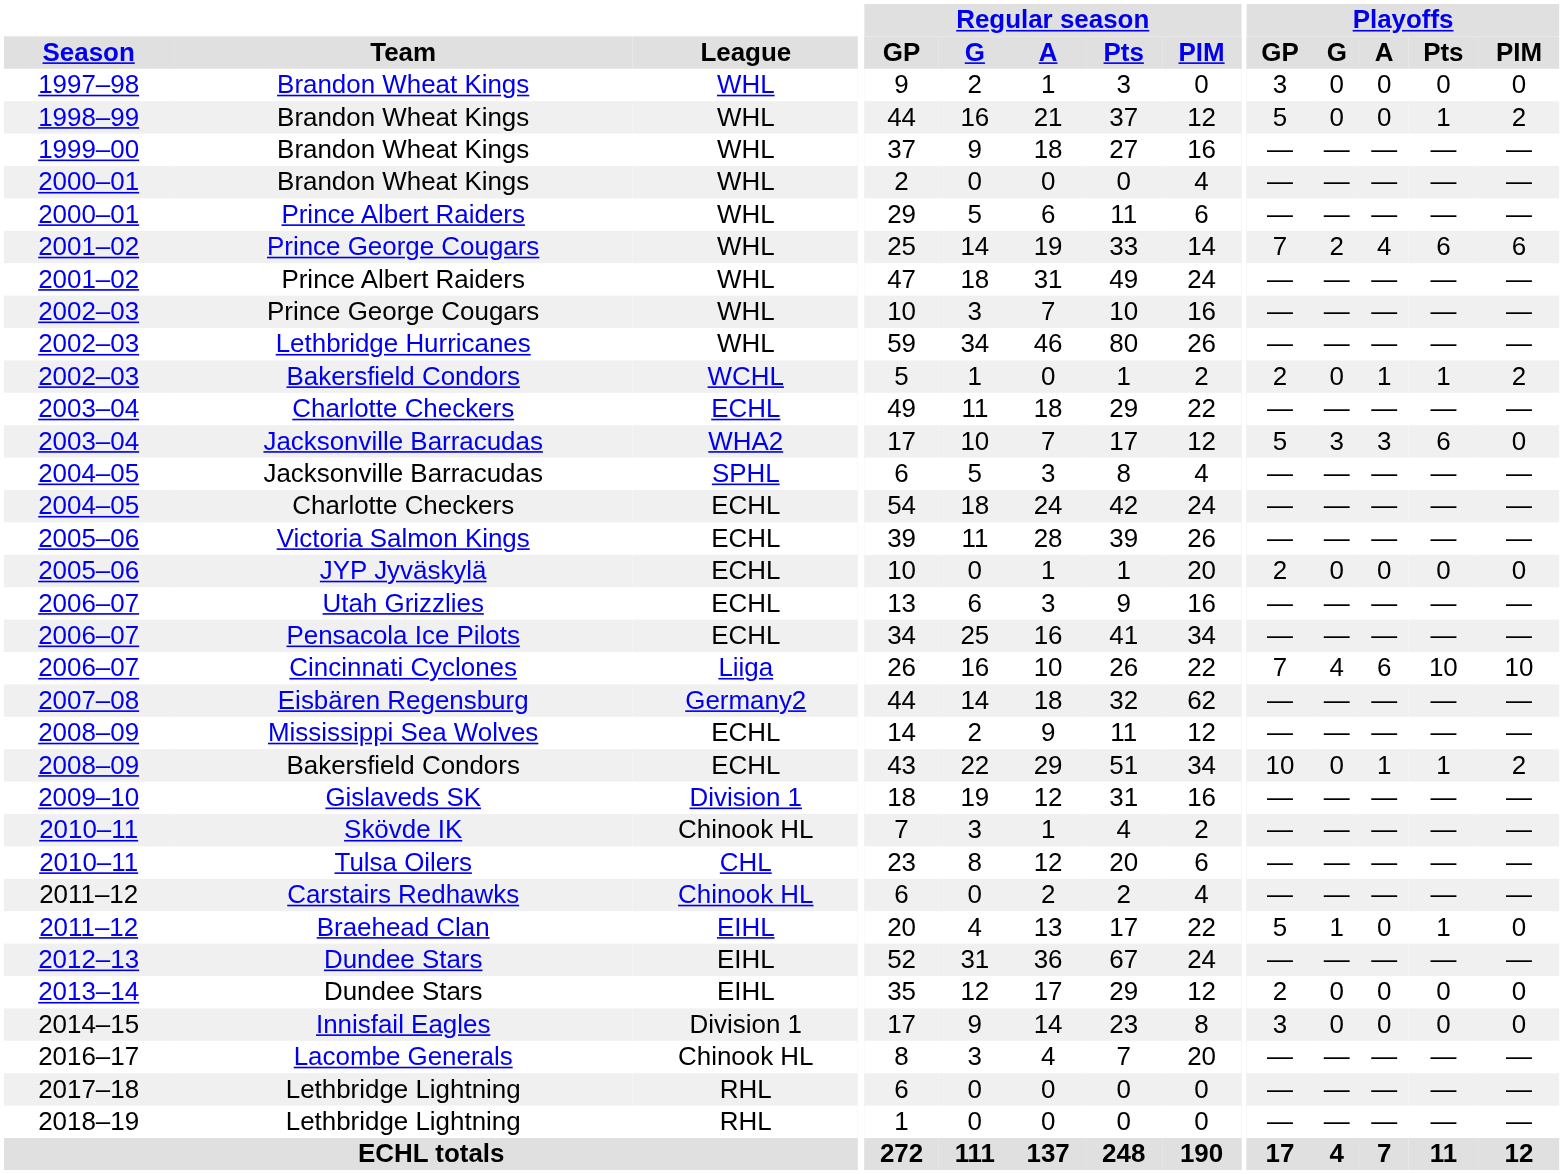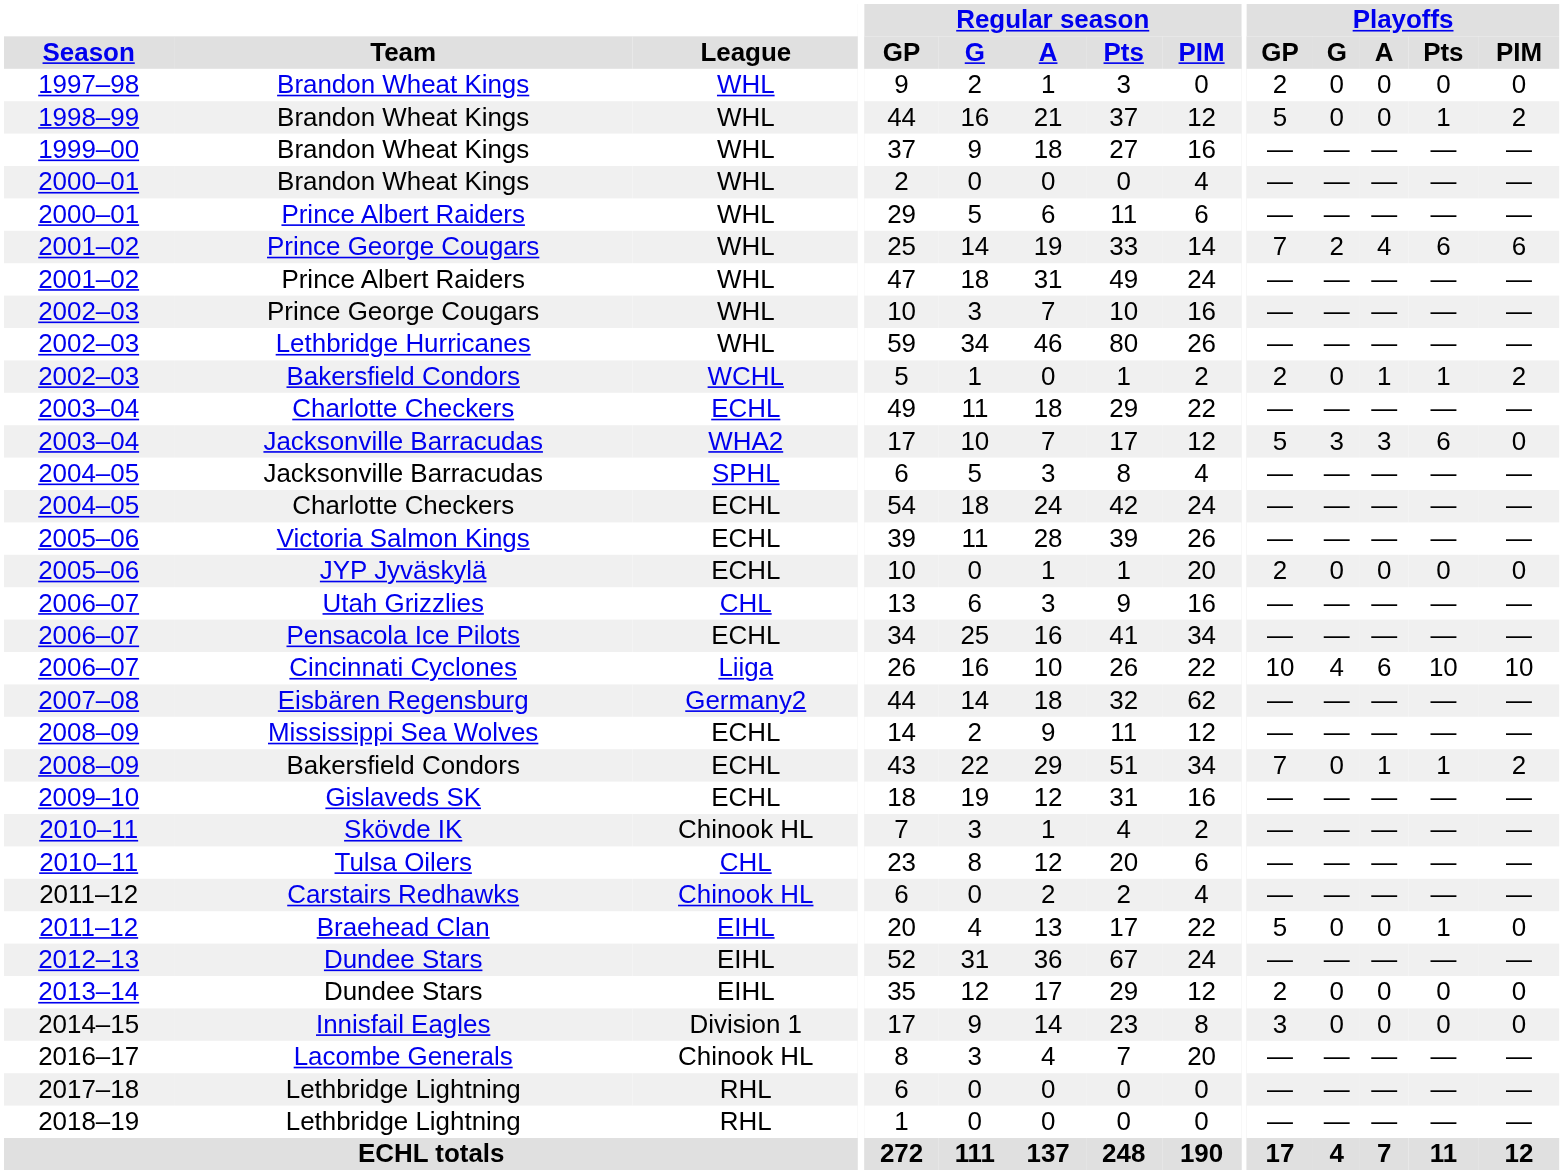 <table border="0" cellpadding="1" cellspacing="0" style="text-align:center; width:60em">
 <tr bgcolor="#e0e0e0">
 <th colspan="3" bgcolor="#ffffff"></th>
 <th rowspan="99" bgcolor="#ffffff"></th>
 <th colspan="5"><a href='#'>Regular season</a></th>
 <th rowspan="99" bgcolor="#ffffff"></th>
 <th colspan="5"><a href='#'>Playoffs</a></th>
 </tr>
 <tr bgcolor="#e0e0e0">
 <th><a href='#'>Season</a></th>
 <th>Team</th>
 <th>League</th>
 <th>GP</th>
 <th><a href='#'>G</a></th>
 <th><a href='#'>A</a></th>
 <th><a href='#'>Pts</a></th>
 <th><a href='#'>PIM</a></th>
 <th>GP</th>
 <th>G</th>
 <th>A</th>
 <th>Pts</th>
 <th>PIM</th>
 </tr>
 <tr>
 <td><a href='#'>1997–98</a></td>
 <td><a href='#'>Brandon Wheat Kings</a></td>
 <td><a href='#'>WHL</a></td>
 <td>9</td>
 <td>2</td>
 <td>1</td>
 <td>3</td>
 <td>0</td>
-<td>3</td>
+<td>2</td>
 <td>0</td>
 <td>0</td>
 <td>0</td>
 <td>0</td>
 </tr>
 <tr bgcolor="#f0f0f0">
 <td><a href='#'>1998–99</a></td>
 <td>Brandon Wheat Kings</td>
 <td>WHL</td>
 <td>44</td>
 <td>16</td>
 <td>21</td>
 <td>37</td>
 <td>12</td>
 <td>5</td>
 <td>0</td>
 <td>0</td>
 <td>1</td>
 <td>2</td>
 </tr>
 <tr>
 <td><a href='#'>1999–00</a></td>
 <td>Brandon Wheat Kings</td>
 <td>WHL</td>
 <td>37</td>
 <td>9</td>
 <td>18</td>
 <td>27</td>
 <td>16</td>
 <td>—</td>
 <td>—</td>
 <td>—</td>
 <td>—</td>
 <td>—</td>
 </tr>
 <tr bgcolor="#f0f0f0">
 <td><a href='#'>2000–01</a></td>
 <td>Brandon Wheat Kings</td>
 <td>WHL</td>
 <td>2</td>
 <td>0</td>
 <td>0</td>
 <td>0</td>
 <td>4</td>
 <td>—</td>
 <td>—</td>
 <td>—</td>
 <td>—</td>
 <td>—</td>
 </tr>
 <tr>
 <td><a href='#'>2000–01</a></td>
 <td><a href='#'>Prince Albert Raiders</a></td>
 <td>WHL</td>
 <td>29</td>
 <td>5</td>
 <td>6</td>
 <td>11</td>
 <td>6</td>
 <td>—</td>
 <td>—</td>
 <td>—</td>
 <td>—</td>
 <td>—</td>
 </tr>
 <tr bgcolor="#f0f0f0">
 <td><a href='#'>2001–02</a></td>
 <td><a href='#'>Prince George Cougars</a></td>
 <td>WHL</td>
 <td>25</td>
 <td>14</td>
 <td>19</td>
 <td>33</td>
 <td>14</td>
 <td>7</td>
 <td>2</td>
 <td>4</td>
 <td>6</td>
 <td>6</td>
 </tr>
 <tr>
 <td><a href='#'>2001–02</a></td>
 <td>Prince Albert Raiders</td>
 <td>WHL</td>
 <td>47</td>
 <td>18</td>
 <td>31</td>
 <td>49</td>
 <td>24</td>
 <td>—</td>
 <td>—</td>
 <td>—</td>
 <td>—</td>
 <td>—</td>
 </tr>
 <tr bgcolor="#f0f0f0">
 <td><a href='#'>2002–03</a></td>
 <td>Prince George Cougars</td>
 <td>WHL</td>
 <td>10</td>
 <td>3</td>
 <td>7</td>
 <td>10</td>
 <td>16</td>
 <td>—</td>
 <td>—</td>
 <td>—</td>
 <td>—</td>
 <td>—</td>
 </tr>
 <tr>
 <td><a href='#'>2002–03</a></td>
 <td><a href='#'>Lethbridge Hurricanes</a></td>
 <td>WHL</td>
 <td>59</td>
 <td>34</td>
 <td>46</td>
 <td>80</td>
 <td>26</td>
 <td>—</td>
 <td>—</td>
 <td>—</td>
 <td>—</td>
 <td>—</td>
 </tr>
 <tr bgcolor="#f0f0f0">
 <td><a href='#'>2002–03</a></td>
 <td><a href='#'>Bakersfield Condors</a></td>
 <td><a href='#'>WCHL</a></td>
 <td>5</td>
 <td>1</td>
 <td>0</td>
 <td>1</td>
 <td>2</td>
 <td>2</td>
 <td>0</td>
 <td>1</td>
 <td>1</td>
 <td>2</td>
 </tr>
 <tr>
 <td><a href='#'>2003–04</a></td>
 <td><a href='#'>Charlotte Checkers</a></td>
 <td><a href='#'>ECHL</a></td>
 <td>49</td>
 <td>11</td>
 <td>18</td>
 <td>29</td>
 <td>22</td>
 <td>—</td>
 <td>—</td>
 <td>—</td>
 <td>—</td>
 <td>—</td>
 </tr>
 <tr bgcolor="#f0f0f0">
 <td><a href='#'>2003–04</a></td>
 <td><a href='#'>Jacksonville Barracudas</a></td>
 <td><a href='#'>WHA2</a></td>
 <td>17</td>
 <td>10</td>
 <td>7</td>
 <td>17</td>
 <td>12</td>
 <td>5</td>
 <td>3</td>
 <td>3</td>
 <td>6</td>
 <td>0</td>
 </tr>
 <tr>
 <td><a href='#'>2004–05</a></td>
 <td>Jacksonville Barracudas</td>
 <td><a href='#'>SPHL</a></td>
 <td>6</td>
 <td>5</td>
 <td>3</td>
 <td>8</td>
 <td>4</td>
 <td>—</td>
 <td>—</td>
 <td>—</td>
 <td>—</td>
 <td>—</td>
 </tr>
 <tr bgcolor="#f0f0f0">
 <td><a href='#'>2004–05</a></td>
 <td>Charlotte Checkers</td>
 <td>ECHL</td>
 <td>54</td>
 <td>18</td>
 <td>24</td>
 <td>42</td>
 <td>24</td>
 <td>—</td>
 <td>—</td>
 <td>—</td>
 <td>—</td>
 <td>—</td>
 </tr>
 <tr>
 <td><a href='#'>2005–06</a></td>
 <td><a href='#'>Victoria Salmon Kings</a></td>
 <td>ECHL</td>
 <td>39</td>
 <td>11</td>
 <td>28</td>
 <td>39</td>
 <td>26</td>
 <td>—</td>
 <td>—</td>
 <td>—</td>
 <td>—</td>
 <td>—</td>
 </tr>
 <tr bgcolor="#f0f0f0">
 <td><a href='#'>2005–06</a></td>
 <td><a href='#'>JYP Jyväskylä</a></td>
 <td>ECHL</td>
 <td>10</td>
 <td>0</td>
 <td>1</td>
 <td>1</td>
 <td>20</td>
 <td>2</td>
 <td>0</td>
 <td>0</td>
 <td>0</td>
 <td>0</td>
 </tr>
 <tr>
 <td><a href='#'>2006–07</a></td>
 <td><a href='#'>Utah Grizzlies</a></td>
-<td>ECHL</td>
+<td><a href='#'>CHL</a></td>
 <td>13</td>
 <td>6</td>
 <td>3</td>
 <td>9</td>
 <td>16</td>
 <td>—</td>
 <td>—</td>
 <td>—</td>
 <td>—</td>
 <td>—</td>
 </tr>
 <tr bgcolor="#f0f0f0">
 <td><a href='#'>2006–07</a></td>
 <td><a href='#'>Pensacola Ice Pilots</a></td>
 <td>ECHL</td>
 <td>34</td>
 <td>25</td>
 <td>16</td>
 <td>41</td>
 <td>34</td>
 <td>—</td>
 <td>—</td>
 <td>—</td>
 <td>—</td>
 <td>—</td>
 </tr>
 <tr>
 <td><a href='#'>2006–07</a></td>
 <td><a href='#'>Cincinnati Cyclones</a></td>
 <td><a href='#'>Liiga</a></td>
 <td>26</td>
 <td>16</td>
 <td>10</td>
 <td>26</td>
 <td>22</td>
-<td>7</td>
+<td>10</td>
 <td>4</td>
 <td>6</td>
 <td>10</td>
 <td>10</td>
 </tr>
 <tr bgcolor="#f0f0f0">
 <td><a href='#'>2007–08</a></td>
 <td><a href='#'>Eisbären Regensburg</a></td>
 <td><a href='#'>Germany2</a></td>
 <td>44</td>
 <td>14</td>
 <td>18</td>
 <td>32</td>
 <td>62</td>
 <td>—</td>
 <td>—</td>
 <td>—</td>
 <td>—</td>
 <td>—</td>
 </tr>
 <tr>
 <td><a href='#'>2008–09</a></td>
 <td><a href='#'>Mississippi Sea Wolves</a></td>
 <td>ECHL</td>
 <td>14</td>
 <td>2</td>
 <td>9</td>
 <td>11</td>
 <td>12</td>
 <td>—</td>
 <td>—</td>
 <td>—</td>
 <td>—</td>
 <td>—</td>
 </tr>
 <tr bgcolor="#f0f0f0">
 <td><a href='#'>2008–09</a></td>
 <td>Bakersfield Condors</td>
 <td>ECHL</td>
 <td>43</td>
 <td>22</td>
 <td>29</td>
 <td>51</td>
 <td>34</td>
-<td>10</td>
+<td>7</td>
 <td>0</td>
 <td>1</td>
 <td>1</td>
 <td>2</td>
 </tr>
 <tr>
 <td><a href='#'>2009–10</a></td>
 <td><a href='#'>Gislaveds SK</a></td>
-<td><a href='#'>Division 1</a></td>
+<td>ECHL</td>
 <td>18</td>
 <td>19</td>
 <td>12</td>
 <td>31</td>
 <td>16</td>
 <td>—</td>
 <td>—</td>
 <td>—</td>
 <td>—</td>
 <td>—</td>
 </tr>
 <tr bgcolor="#f0f0f0">
 <td><a href='#'>2010–11</a></td>
 <td><a href='#'>Skövde IK</a></td>
 <td>Chinook HL</td>
 <td>7</td>
 <td>3</td>
 <td>1</td>
 <td>4</td>
 <td>2</td>
 <td>—</td>
 <td>—</td>
 <td>—</td>
 <td>—</td>
 <td>—</td>
 </tr>
 <tr>
 <td><a href='#'>2010–11</a></td>
 <td><a href='#'>Tulsa Oilers</a></td>
 <td><a href='#'>CHL</a></td>
 <td>23</td>
 <td>8</td>
 <td>12</td>
 <td>20</td>
 <td>6</td>
 <td>—</td>
 <td>—</td>
 <td>—</td>
 <td>—</td>
 <td>—</td>
 </tr>
 <tr bgcolor="#f0f0f0">
 <td>2011–12</td>
 <td><a href='#'>Carstairs Redhawks</a></td>
 <td><a href='#'>Chinook HL</a></td>
 <td>6</td>
 <td>0</td>
 <td>2</td>
 <td>2</td>
 <td>4</td>
 <td>—</td>
 <td>—</td>
 <td>—</td>
 <td>—</td>
 <td>—</td>
 </tr>
 <tr>
 <td><a href='#'>2011–12</a></td>
 <td><a href='#'>Braehead Clan</a></td>
 <td><a href='#'>EIHL</a></td>
 <td>20</td>
 <td>4</td>
 <td>13</td>
 <td>17</td>
 <td>22</td>
 <td>5</td>
-<td>1</td>
+<td>0</td>
 <td>0</td>
 <td>1</td>
 <td>0</td>
 </tr>
 <tr bgcolor="#f0f0f0">
 <td><a href='#'>2012–13</a></td>
 <td><a href='#'>Dundee Stars</a></td>
 <td>EIHL</td>
 <td>52</td>
 <td>31</td>
 <td>36</td>
 <td>67</td>
 <td>24</td>
 <td>—</td>
 <td>—</td>
 <td>—</td>
 <td>—</td>
 <td>—</td>
 </tr>
 <tr>
 <td><a href='#'>2013–14</a></td>
 <td>Dundee Stars</td>
 <td>EIHL</td>
 <td>35</td>
 <td>12</td>
 <td>17</td>
 <td>29</td>
 <td>12</td>
 <td>2</td>
 <td>0</td>
 <td>0</td>
 <td>0</td>
 <td>0</td>
 </tr>
 <tr bgcolor="#f0f0f0">
 <td>2014–15</td>
 <td><a href='#'>Innisfail Eagles</a></td>
 <td>Division 1</td>
 <td>17</td>
 <td>9</td>
 <td>14</td>
 <td>23</td>
 <td>8</td>
 <td>3</td>
 <td>0</td>
 <td>0</td>
 <td>0</td>
 <td>0</td>
 </tr>
 <tr>
 <td>2016–17</td>
 <td><a href='#'>Lacombe Generals</a></td>
 <td>Chinook HL</td>
 <td>8</td>
 <td>3</td>
 <td>4</td>
 <td>7</td>
 <td>20</td>
 <td>—</td>
 <td>—</td>
 <td>—</td>
 <td>—</td>
 <td>—</td>
 </tr>
 <tr bgcolor="#f0f0f0">
 <td>2017–18</td>
 <td>Lethbridge Lightning</td>
 <td>RHL</td>
 <td>6</td>
 <td>0</td>
 <td>0</td>
 <td>0</td>
 <td>0</td>
 <td>—</td>
 <td>—</td>
 <td>—</td>
 <td>—</td>
 <td>—</td>
 </tr>
 <tr>
 <td>2018–19</td>
 <td>Lethbridge Lightning</td>
 <td>RHL</td>
 <td>1</td>
 <td>0</td>
 <td>0</td>
 <td>0</td>
 <td>0</td>
 <td>—</td>
 <td>—</td>
 <td>—</td>
 <td>—</td>
 <td>—</td>
 </tr>
 <tr>
 </tr>
 <tr ALIGN="center" bgcolor="#e0e0e0">
 <th colspan="3">ECHL totals</th>
 <th ALIGN="center">272</th>
 <th ALIGN="center">111</th>
 <th ALIGN="center">137</th>
 <th ALIGN="center">248</th>
 <th ALIGN="center">190</th>
 <th ALIGN="center">17</th>
 <th ALIGN="center">4</th>
 <th ALIGN="center">7</th>
 <th ALIGN="center">11</th>
 <th ALIGN="center">12</th>
 </tr>
 </table>
